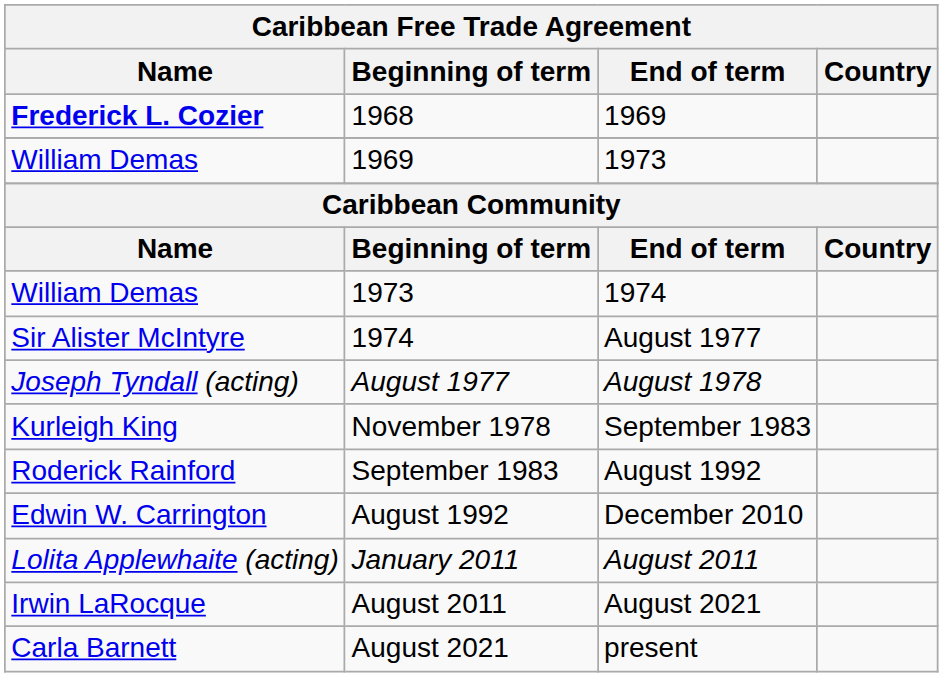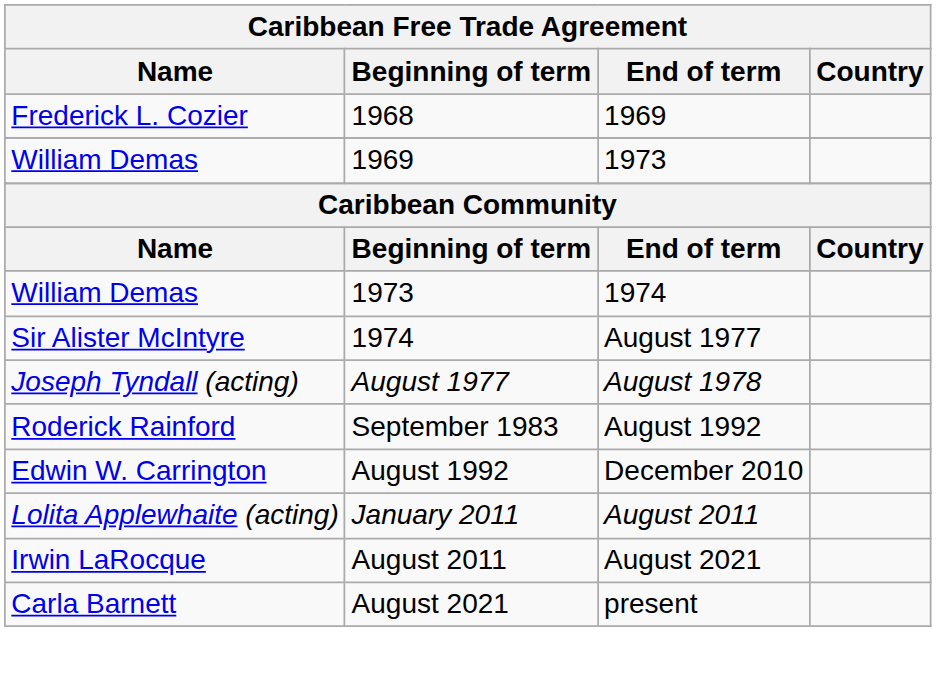 <table class="wikitable">
 <tr valign=top>
 <th colspan="4" align=center>Caribbean Free Trade Agreement</th>
 </tr>
 <tr>
 <th>Name</th>
 <th>Beginning of term</th>
 <th>End of term</th>
 <th>Country</th>
 </tr>
 <tr>
-<td><strong><a href='#'>Frederick L. Cozier</a></strong></td>
+<td><a href='#'>Frederick L. Cozier</a></td>
 <td>1968</td>
 <td>1969</td>
 <td></td>
 </tr>
 <tr>
 </tr>
 <tr>
 <td><a href='#'>William Demas</a></td>
 <td>1969</td>
 <td>1973</td>
 <td></td>
 </tr>
 <tr>
 </tr>
 <tr valign=top>
 <th colspan="4" align=center>Caribbean Community</th>
 </tr>
 <tr>
 <th>Name</th>
 <th>Beginning of term</th>
 <th>End of term</th>
 <th>Country</th>
 </tr>
 <tr>
 <td><a href='#'>William Demas</a></td>
 <td>1973</td>
 <td>1974</td>
 <td></td>
 </tr>
 <tr>
 <td><a href='#'>Sir Alister McIntyre</a></td>
 <td>1974</td>
 <td>August 1977</td>
 <td></td>
 </tr>
 <tr>
 <td><em><a href='#'>Joseph Tyndall</a> (acting)</em></td>
 <td><em>August 1977</em></td>
 <td><em>August 1978</em></td>
 <td></td>
 </tr>
 <tr>
-<td><a href='#'>Kurleigh King</a></td>
-<td>November 1978</td>
-<td>September 1983</td>
-<td></td>
-</tr>
-<tr>
 <td><a href='#'>Roderick Rainford</a></td>
 <td>September 1983</td>
 <td>August 1992</td>
 <td></td>
 </tr>
 <tr>
 <td><a href='#'>Edwin W. Carrington</a></td>
 <td>August 1992</td>
 <td>December 2010</td>
 <td></td>
 </tr>
 <tr>
 <td><em><a href='#'>Lolita Applewhaite</a> (acting)</em></td>
 <td><em>January 2011</em></td>
 <td><em>August 2011</em></td>
 <td></td>
 </tr>
 <tr>
 <td><a href='#'>Irwin LaRocque</a></td>
 <td>August 2011</td>
 <td>August 2021</td>
 <td></td>
 </tr>
 <tr>
 <td><a href='#'>Carla Barnett</a></td>
 <td>August 2021</td>
 <td>present</td>
 <td></td>
 </tr>
 </table>
